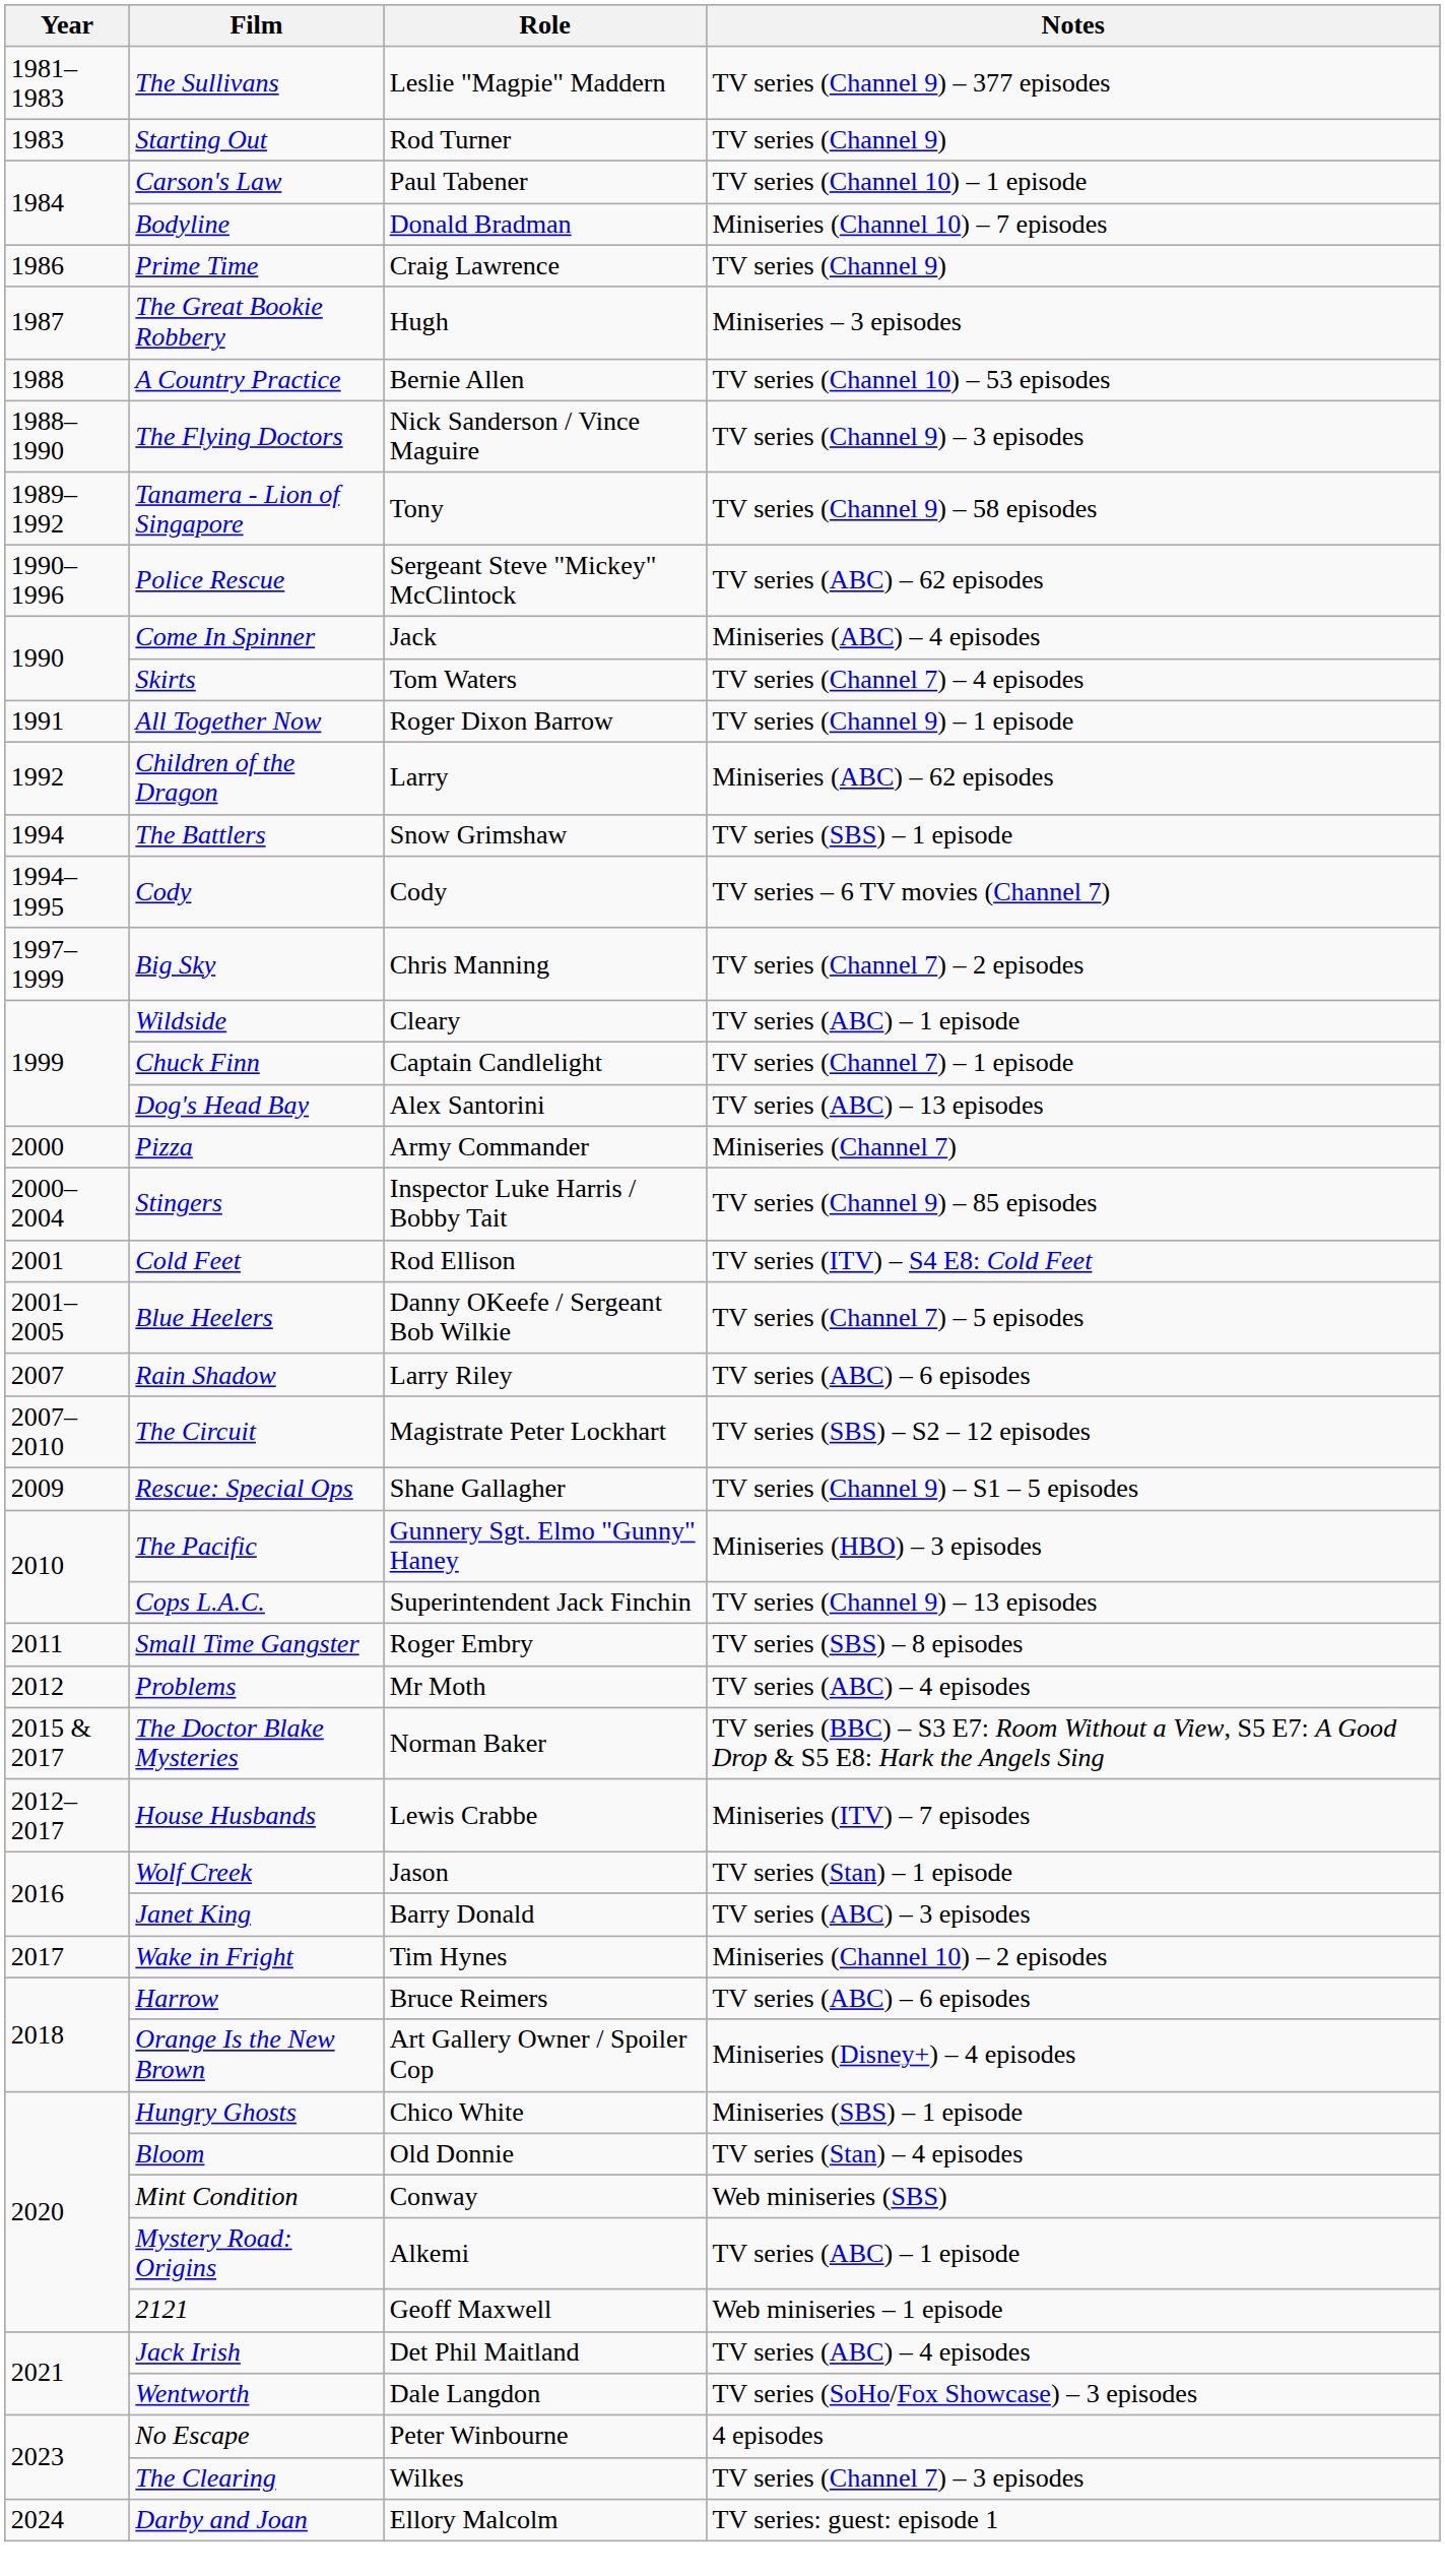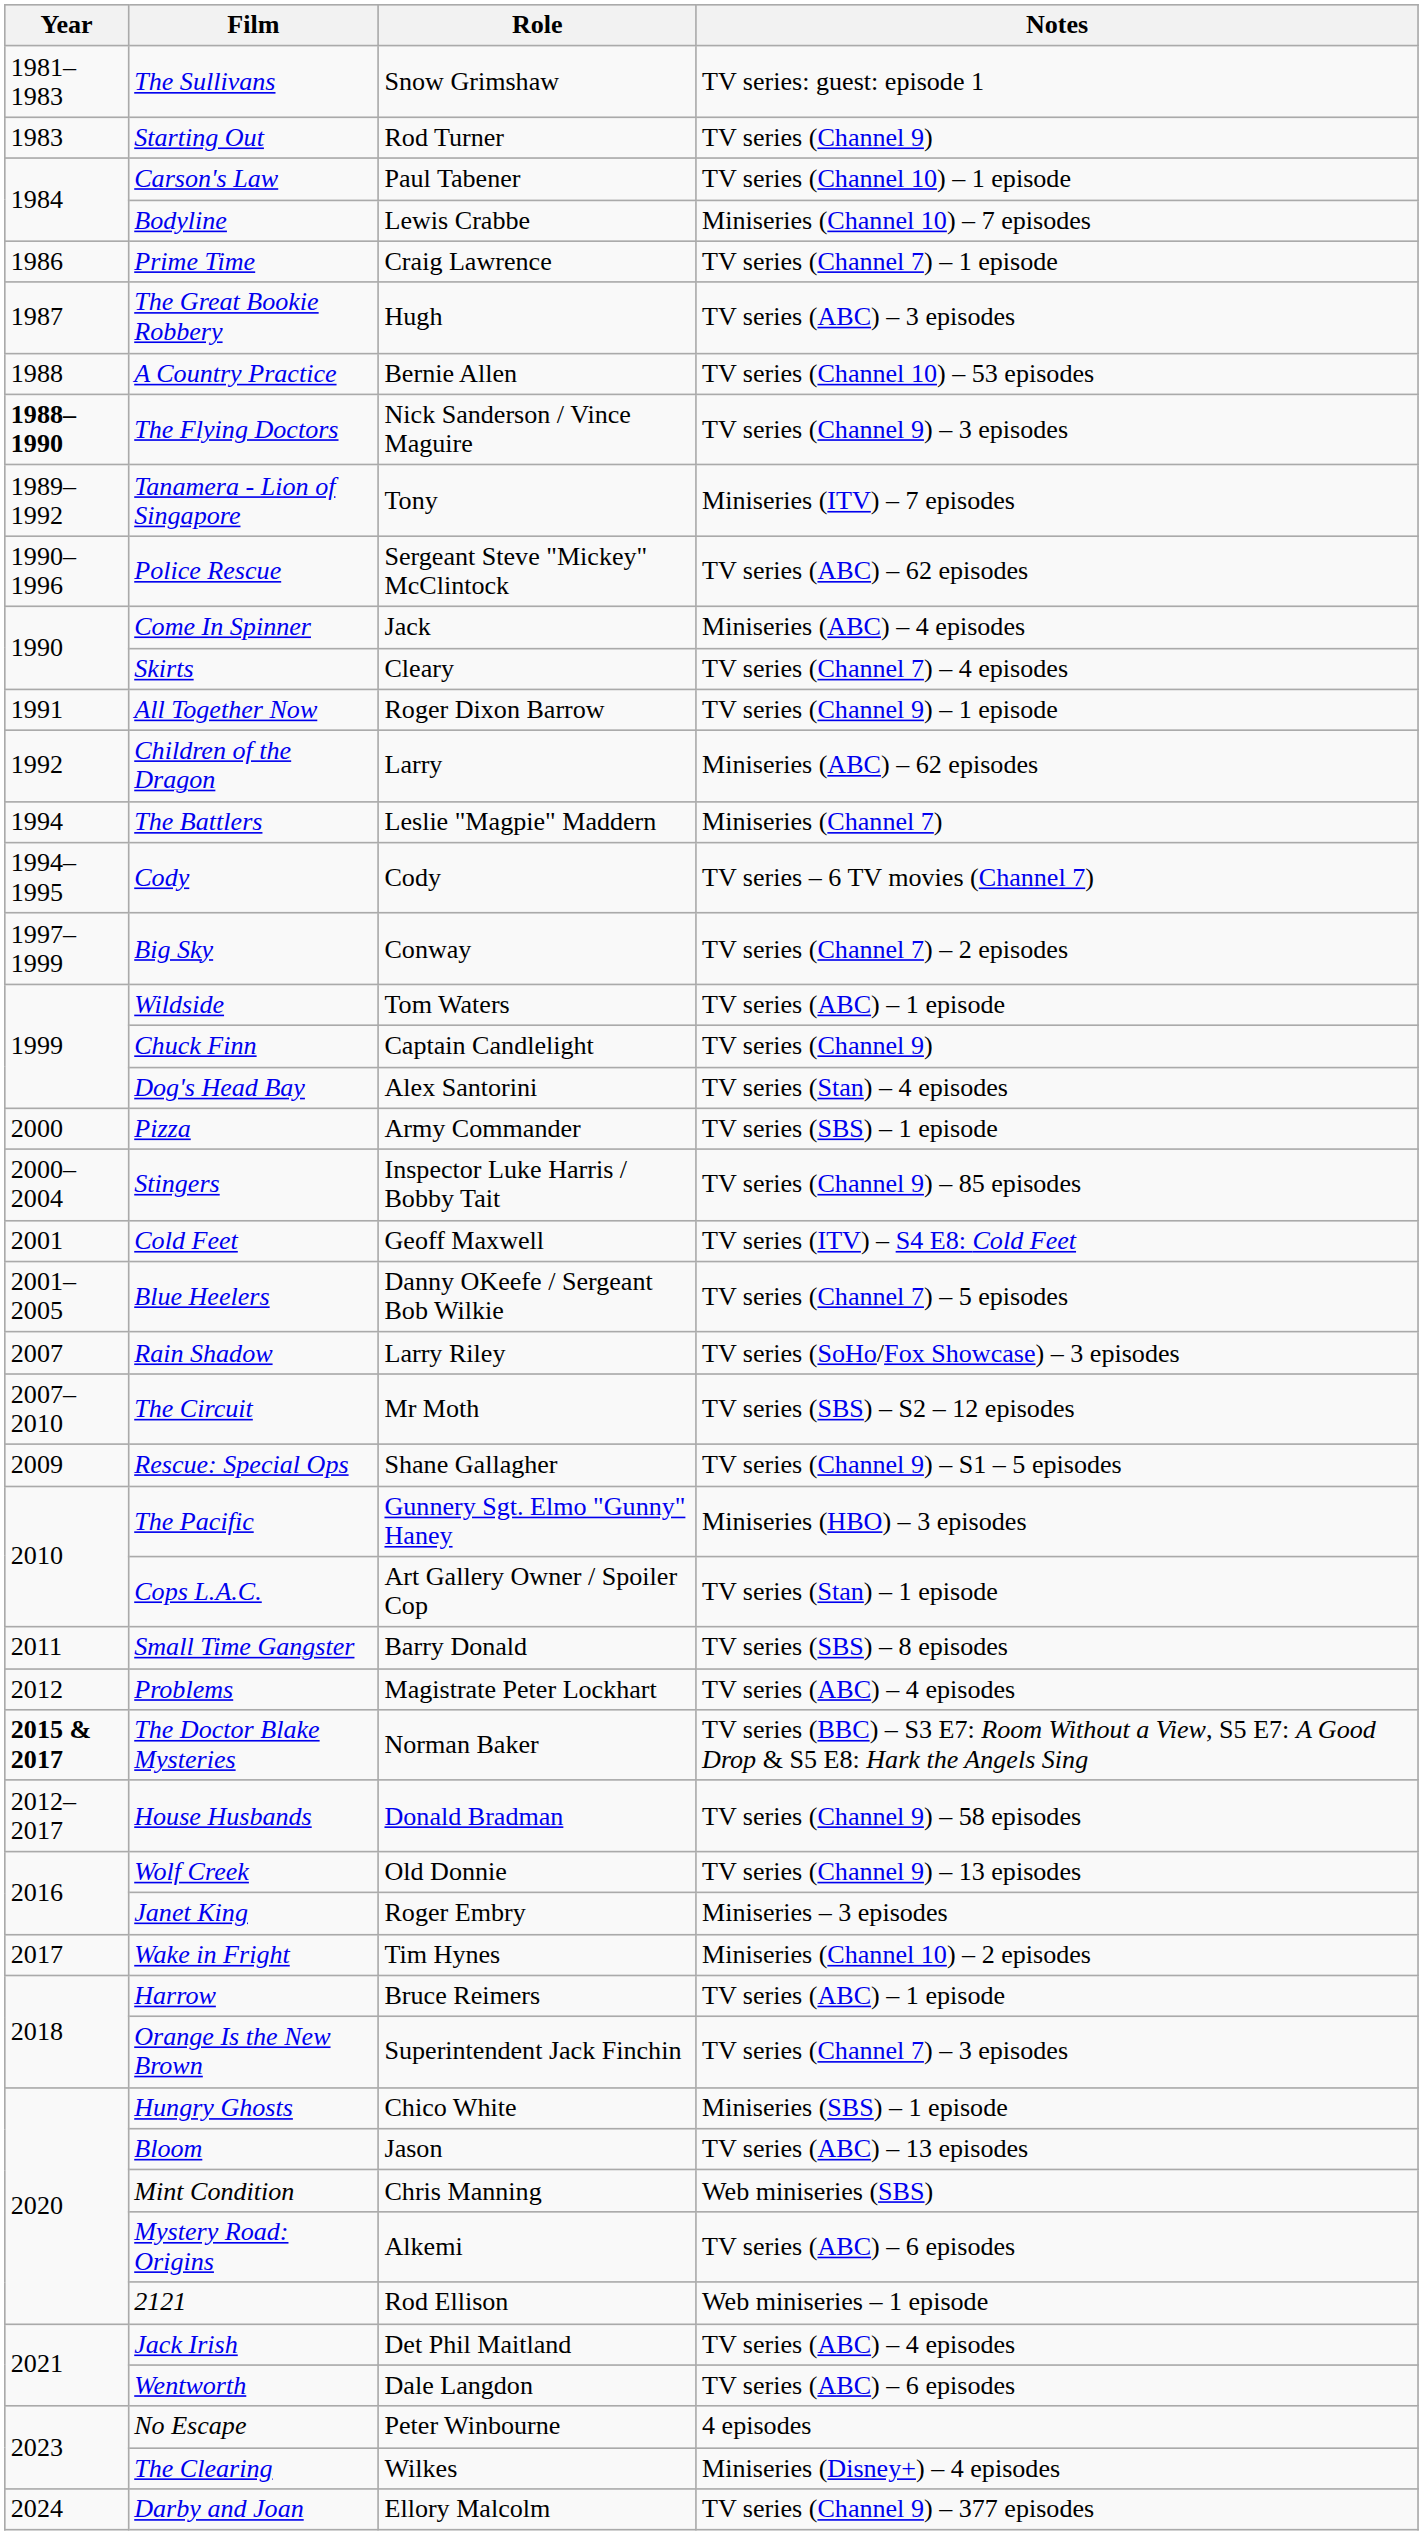 <table class="wikitable">
 <tr>
 <th>Year</th>
 <th>Film</th>
 <th>Role</th>
 <th>Notes</th>
 </tr>
 <tr>
 <td>1981–1983</td>
 <td><em><a href='#'>The Sullivans</a></em></td>
-<td>Leslie "Magpie" Maddern</td>
-<td>TV series (<a href='#'>Channel 9</a>)  – 377 episodes</td>
+<td>Snow Grimshaw</td>
+<td>TV series: guest: episode 1</td>
 </tr>
 <tr>
 <td>1983</td>
 <td><em><a href='#'>Starting Out</a></em></td>
 <td>Rod Turner</td>
 <td>TV series (<a href='#'>Channel 9</a>)</td>
 </tr>
 <tr>
 <td rowspan="2">1984</td>
 <td><em><a href='#'>Carson's Law</a></em></td>
 <td>Paul Tabener</td>
 <td>TV series (<a href='#'>Channel 10</a>) – 1 episode</td>
 </tr>
 <tr>
 <td><em><a href='#'>Bodyline</a></em></td>
-<td><a href='#'>Donald Bradman</a></td>
+<td>Lewis Crabbe</td>
 <td>Miniseries (<a href='#'>Channel 10</a>) – 7 episodes</td>
 </tr>
 <tr>
 <td>1986</td>
 <td><em><a href='#'>Prime Time</a></em></td>
 <td>Craig Lawrence</td>
-<td>TV series (<a href='#'>Channel 9</a>)</td>
+<td>TV series (<a href='#'>Channel 7</a>) – 1 episode</td>
 </tr>
 <tr>
 <td>1987</td>
 <td><em><a href='#'>The Great Bookie Robbery</a></em></td>
 <td>Hugh</td>
-<td>Miniseries – 3 episodes</td>
+<td>TV series (<a href='#'>ABC</a>) – 3 episodes</td>
 </tr>
 <tr>
 <td>1988</td>
 <td><em><a href='#'>A Country Practice</a></em></td>
 <td>Bernie Allen</td>
 <td>TV series  (<a href='#'>Channel 10</a>) – 53 episodes</td>
 </tr>
 <tr>
-<td>1988–1990</td>
+<td><strong>1988–1990</strong></td>
 <td><em><a href='#'>The Flying Doctors</a></em></td>
 <td>Nick Sanderson / Vince Maguire</td>
 <td>TV series (<a href='#'>Channel 9</a>) – 3 episodes</td>
 </tr>
 <tr>
 <td>1989–1992</td>
 <td><em><a href='#'>Tanamera - Lion of Singapore</a></em></td>
 <td>Tony</td>
-<td>TV series (<a href='#'>Channel 9</a>) – 58 episodes</td>
+<td>Miniseries (<a href='#'>ITV</a>) – 7 episodes</td>
 </tr>
 <tr>
 <td>1990–1996</td>
 <td><em><a href='#'>Police Rescue</a></em></td>
 <td>Sergeant Steve "Mickey" McClintock</td>
 <td>TV series (<a href='#'>ABC</a>) – 62 episodes</td>
 </tr>
 <tr>
 <td rowspan="2">1990</td>
 <td><em><a href='#'>Come In Spinner</a></em></td>
 <td>Jack</td>
 <td>Miniseries (<a href='#'>ABC</a>) – 4 episodes</td>
 </tr>
 <tr>
 <td><em><a href='#'>Skirts</a></em></td>
-<td>Tom Waters</td>
+<td>Cleary</td>
 <td>TV series (<a href='#'>Channel 7</a>) – 4 episodes</td>
 </tr>
 <tr>
 <td>1991</td>
 <td><em><a href='#'>All Together Now</a></em></td>
 <td>Roger Dixon Barrow</td>
 <td>TV series (<a href='#'>Channel 9</a>) – 1 episode</td>
 </tr>
 <tr>
 <td>1992</td>
 <td><em><a href='#'>Children of the Dragon</a></em></td>
 <td>Larry</td>
 <td>Miniseries (<a href='#'>ABC</a>) – 62 episodes</td>
 </tr>
 <tr>
 <td>1994</td>
 <td><em><a href='#'>The Battlers</a></em></td>
-<td>Snow Grimshaw</td>
-<td>TV series (<a href='#'>SBS</a>) – 1 episode</td>
+<td>Leslie "Magpie" Maddern</td>
+<td>Miniseries (<a href='#'>Channel 7</a>)</td>
 </tr>
 <tr>
 <td>1994–1995</td>
 <td><em><a href='#'>Cody</a></em></td>
 <td>Cody</td>
 <td>TV series – 6 TV movies (<a href='#'>Channel 7</a>)</td>
 </tr>
 <tr>
 <td>1997–1999</td>
 <td><em><a href='#'>Big Sky</a></em></td>
-<td>Chris Manning</td>
+<td>Conway</td>
 <td>TV series (<a href='#'>Channel 7</a>) – 2 episodes</td>
 </tr>
 <tr>
 <td rowspan="3">1999</td>
 <td><em><a href='#'>Wildside</a></em></td>
-<td>Cleary</td>
+<td>Tom Waters</td>
 <td>TV series (<a href='#'>ABC</a>) – 1 episode</td>
 </tr>
 <tr>
 <td><em><a href='#'>Chuck Finn</a></em></td>
 <td>Captain Candlelight</td>
-<td>TV series (<a href='#'>Channel 7</a>) – 1 episode</td>
+<td>TV series (<a href='#'>Channel 9</a>)</td>
 </tr>
 <tr>
 <td><em><a href='#'>Dog's Head Bay</a></em></td>
 <td>Alex Santorini</td>
-<td>TV series (<a href='#'>ABC</a>) – 13 episodes</td>
+<td>TV series  (<a href='#'>Stan</a>) – 4 episodes</td>
 </tr>
 <tr>
 <td>2000</td>
 <td><em><a href='#'>Pizza</a></em></td>
 <td>Army Commander</td>
-<td>Miniseries (<a href='#'>Channel 7</a>)</td>
+<td>TV series (<a href='#'>SBS</a>) – 1 episode</td>
 </tr>
 <tr>
 <td>2000–2004</td>
 <td><em><a href='#'>Stingers</a></em></td>
 <td>Inspector Luke Harris / Bobby Tait</td>
 <td>TV series (<a href='#'>Channel 9</a>) – 85 episodes</td>
 </tr>
 <tr>
 <td>2001</td>
 <td><em><a href='#'>Cold Feet</a></em></td>
-<td>Rod Ellison</td>
+<td>Geoff Maxwell</td>
 <td>TV series (<a href='#'>ITV</a>) – <a href='#'>S4 E8: <em>Cold Feet</em></a></td>
 </tr>
 <tr>
 <td>2001–2005</td>
 <td><em><a href='#'>Blue Heelers</a></em></td>
 <td>Danny OKeefe / Sergeant Bob Wilkie</td>
 <td>TV series (<a href='#'>Channel 7</a>) – 5 episodes</td>
 </tr>
 <tr>
 <td>2007</td>
 <td><em><a href='#'>Rain Shadow</a></em></td>
 <td>Larry Riley</td>
-<td>TV series (<a href='#'>ABC</a>) – 6 episodes</td>
+<td>TV series (<a href='#'>SoHo</a>/<a href='#'>Fox Showcase</a>) – 3 episodes</td>
 </tr>
 <tr>
 <td>2007–2010</td>
 <td><em><a href='#'>The Circuit</a></em></td>
-<td>Magistrate Peter Lockhart</td>
+<td>Mr Moth</td>
 <td>TV series (<a href='#'>SBS</a>) – S2 – 12 episodes</td>
 </tr>
 <tr>
 <td>2009</td>
 <td><em><a href='#'>Rescue: Special Ops</a></em></td>
 <td>Shane Gallagher</td>
 <td>TV series (<a href='#'>Channel 9</a>) – S1 – 5 episodes</td>
 </tr>
 <tr>
 <td rowspan="2">2010</td>
 <td><em><a href='#'>The Pacific</a></em></td>
 <td><a href='#'>Gunnery Sgt. Elmo "Gunny" Haney</a></td>
 <td>Miniseries (<a href='#'>HBO</a>) – 3 episodes</td>
 </tr>
 <tr>
 <td><em><a href='#'>Cops L.A.C.</a></em></td>
-<td>Superintendent Jack Finchin</td>
-<td>TV series (<a href='#'>Channel 9</a>) – 13 episodes</td>
+<td>Art Gallery Owner / Spoiler Cop</td>
+<td>TV series (<a href='#'>Stan</a>) – 1 episode</td>
 </tr>
 <tr>
 <td>2011</td>
 <td><em><a href='#'>Small Time Gangster</a></em></td>
-<td>Roger Embry</td>
+<td>Barry Donald</td>
 <td>TV series (<a href='#'>SBS</a>) – 8 episodes</td>
 </tr>
 <tr>
 <td>2012</td>
 <td><em><a href='#'>Problems</a></em></td>
-<td>Mr Moth</td>
+<td>Magistrate Peter Lockhart</td>
 <td>TV series (<a href='#'>ABC</a>) – 4 episodes</td>
 </tr>
 <tr>
-<td>2015 & 2017</td>
+<td><strong>2015 & 2017</strong></td>
 <td><em><a href='#'>The Doctor Blake Mysteries</a></em></td>
 <td>Norman Baker</td>
 <td>TV series (<a href='#'>BBC</a>) – S3 E7: <em>Room Without a View</em>, S5 E7: <em>A Good Drop</em> &  S5 E8: <em>Hark the Angels Sing</em></td>
 </tr>
 <tr>
 <td>2012–2017</td>
 <td><em><a href='#'>House Husbands</a></em></td>
-<td>Lewis Crabbe</td>
-<td>Miniseries (<a href='#'>ITV</a>) – 7 episodes</td>
+<td><a href='#'>Donald Bradman</a></td>
+<td>TV series (<a href='#'>Channel 9</a>) – 58 episodes</td>
 </tr>
 <tr>
 <td rowspan="2">2016</td>
 <td><em><a href='#'>Wolf Creek</a></em></td>
-<td>Jason</td>
-<td>TV series (<a href='#'>Stan</a>) – 1 episode</td>
+<td>Old Donnie</td>
+<td>TV series (<a href='#'>Channel 9</a>) – 13 episodes</td>
 </tr>
 <tr>
 <td><em><a href='#'>Janet King</a></em></td>
-<td>Barry Donald</td>
-<td>TV series (<a href='#'>ABC</a>) – 3 episodes</td>
+<td>Roger Embry</td>
+<td>Miniseries – 3 episodes</td>
 </tr>
 <tr>
 <td>2017</td>
 <td><em><a href='#'>Wake in Fright</a></em></td>
 <td>Tim Hynes</td>
 <td>Miniseries (<a href='#'>Channel 10</a>) – 2 episodes</td>
 </tr>
 <tr>
 <td rowspan="2">2018</td>
 <td><em><a href='#'>Harrow</a></em></td>
 <td>Bruce Reimers</td>
-<td>TV series (<a href='#'>ABC</a>) – 6 episodes</td>
+<td>TV series (<a href='#'>ABC</a>) – 1 episode</td>
 </tr>
 <tr>
 <td><em><a href='#'>Orange Is the New Brown</a></em></td>
-<td>Art Gallery Owner / Spoiler Cop</td>
-<td>Miniseries (<a href='#'>Disney+</a>) – 4 episodes</td>
+<td>Superintendent Jack Finchin</td>
+<td>TV series (<a href='#'>Channel 7</a>) – 3 episodes</td>
 </tr>
 <tr>
 <td rowspan="5">2020</td>
 <td><em><a href='#'>Hungry Ghosts</a></em></td>
 <td>Chico White</td>
 <td>Miniseries (<a href='#'>SBS</a>) – 1 episode</td>
 </tr>
 <tr>
 <td><em><a href='#'>Bloom</a></em></td>
-<td>Old Donnie</td>
-<td>TV series  (<a href='#'>Stan</a>) – 4 episodes</td>
+<td>Jason</td>
+<td>TV series (<a href='#'>ABC</a>) – 13 episodes</td>
 </tr>
 <tr>
 <td><em>Mint Condition</em></td>
-<td>Conway</td>
+<td>Chris Manning</td>
 <td>Web miniseries (<a href='#'>SBS</a>)</td>
 </tr>
 <tr>
 <td><em><a href='#'>Mystery Road: Origins</a></em></td>
 <td>Alkemi</td>
-<td>TV series (<a href='#'>ABC</a>) – 1 episode</td>
+<td>TV series (<a href='#'>ABC</a>) – 6 episodes</td>
 </tr>
 <tr>
 <td><em>2121</em></td>
-<td>Geoff Maxwell</td>
+<td>Rod Ellison</td>
 <td>Web miniseries – 1 episode</td>
 </tr>
 <tr>
 <td rowspan="2">2021</td>
 <td><em><a href='#'>Jack Irish</a></em></td>
 <td>Det Phil Maitland</td>
 <td>TV series (<a href='#'>ABC</a>) – 4 episodes</td>
 </tr>
 <tr>
 <td><em><a href='#'>Wentworth</a></em></td>
 <td>Dale Langdon</td>
-<td>TV series (<a href='#'>SoHo</a>/<a href='#'>Fox Showcase</a>) – 3 episodes</td>
+<td>TV series (<a href='#'>ABC</a>) – 6 episodes</td>
 </tr>
 <tr>
 <td rowspan="2">2023</td>
 <td><em>No Escape</em></td>
 <td>Peter Winbourne</td>
 <td>4 episodes</td>
 </tr>
 <tr>
 <td><em><a href='#'>The Clearing</a></em></td>
 <td>Wilkes</td>
-<td>TV series (<a href='#'>Channel 7</a>) – 3 episodes</td>
+<td>Miniseries (<a href='#'>Disney+</a>) – 4 episodes</td>
 </tr>
 <tr>
 <td>2024</td>
 <td><em><a href='#'>Darby and Joan</a></em></td>
 <td>Ellory Malcolm</td>
-<td>TV series: guest: episode 1</td>
+<td>TV series (<a href='#'>Channel 9</a>)  – 377 episodes</td>
 </tr>
 </table>
